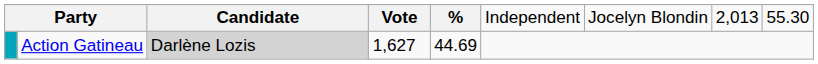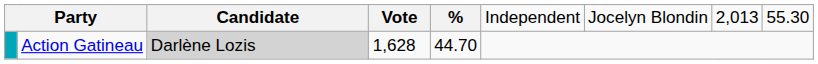 <table class="wikitable">
 <tr>
 <th bgcolor="#DDDDFF" width="100px" colspan="2">Party</th>
 <th bgcolor="#DDDDFF" width="200px">Candidate</th>
 <th bgcolor="#DDDDFF" width="50px">Vote</th>
 <th bgcolor="#DDDDFF" width="30px">%<br></th>
 <td>Independent</td>
 <td>Jocelyn Blondin</td>
 <td>2,013</td>
 <td>55.30</td>
 </tr>
 <tr>
 <td bgcolor=#00a7ba> </td>
 <td><a href='#'>Action Gatineau</a></td>
 <td style="background: lightgrey;">Darlène Lozis</td>
-<td>1,627</td>
-<td>44.69</td>
+<td>1,628</td>
+<td>44.70</td>
 </tr>
 </table>
